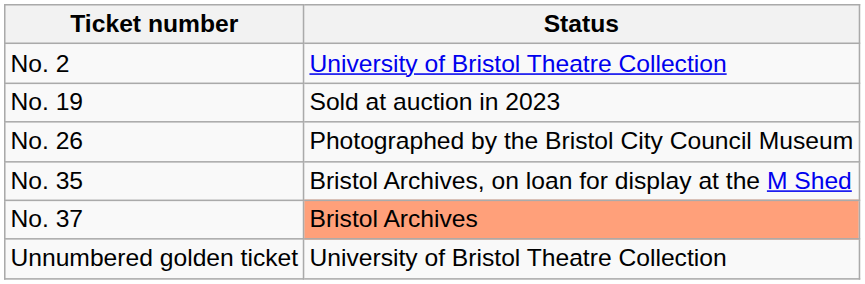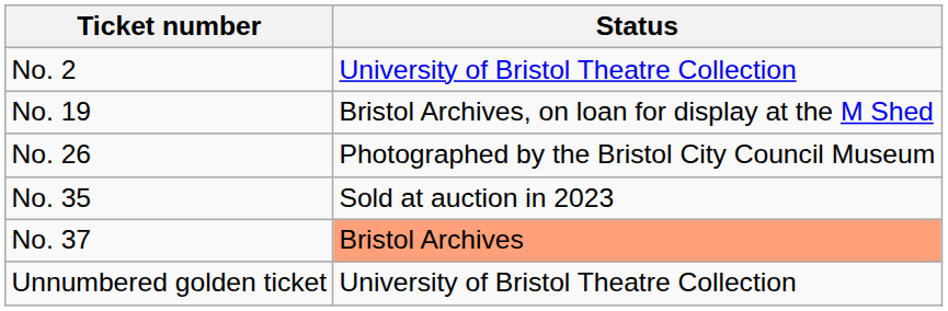 <table class="wikitable">
 <tr>
 <th>Ticket number</th>
 <th>Status</th>
 </tr>
 <tr>
 <td>No. 2</td>
 <td><a href='#'>University of Bristol Theatre Collection</a></td>
 </tr>
 <tr>
 <td>No. 19</td>
-<td>Sold at auction in 2023</td>
+<td>Bristol Archives, on loan for display at the <a href='#'>M Shed</a></td>
 </tr>
 <tr>
 <td>No. 26</td>
 <td>Photographed by the Bristol City Council Museum</td>
 </tr>
 <tr>
 <td>No. 35</td>
-<td>Bristol Archives, on loan for display at the <a href='#'>M Shed</a></td>
+<td>Sold at auction in 2023</td>
 </tr>
 <tr>
 <td>No. 37</td>
 <td style="background: lightsalmon;">Bristol Archives</td>
 </tr>
 <tr>
 <td>Unnumbered golden ticket</td>
 <td>University of Bristol Theatre Collection</td>
 </tr>
 </table>
